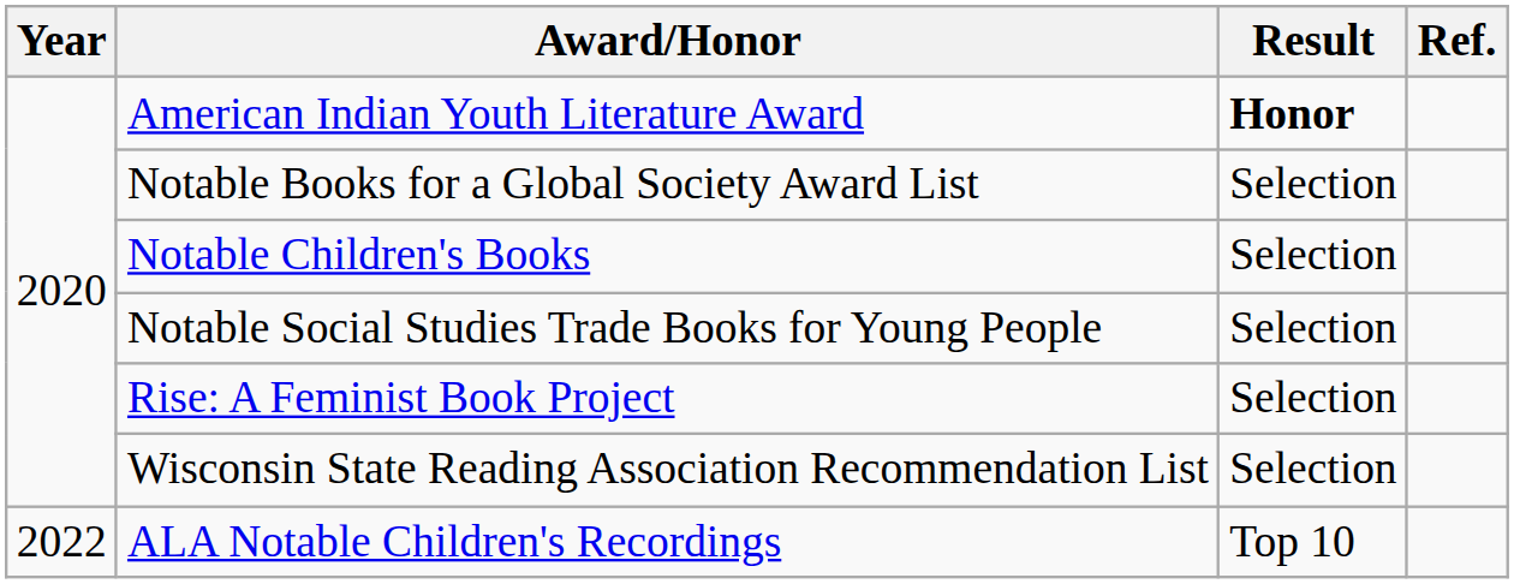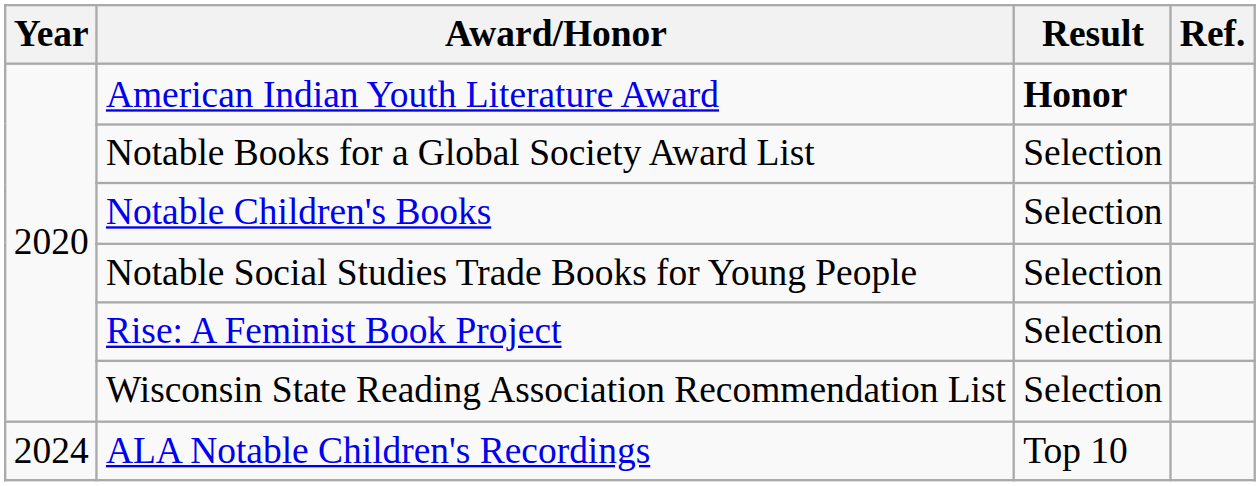 <table class="wikitable sortable">
 <tr>
 <th>Year</th>
 <th>Award/Honor</th>
 <th>Result</th>
 <th>Ref.</th>
 </tr>
 <tr>
 <td rowspan="6">2020</td>
 <td><a href='#'>American Indian Youth Literature Award</a></td>
 <td><strong>Honor</strong></td>
 <td></td>
 </tr>
 <tr>
 <td>Notable Books for a Global Society Award List</td>
 <td>Selection</td>
 <td></td>
 </tr>
 <tr>
 <td><a href='#'>Notable Children's Books</a></td>
 <td>Selection</td>
 <td></td>
 </tr>
 <tr>
 <td>Notable Social Studies Trade Books for Young People</td>
 <td>Selection</td>
 <td></td>
 </tr>
 <tr>
 <td><a href='#'>Rise: A Feminist Book Project</a></td>
 <td>Selection</td>
 <td></td>
 </tr>
 <tr>
 <td>Wisconsin State Reading Association Recommendation List</td>
 <td>Selection</td>
 <td></td>
 </tr>
 <tr>
-<td>2022</td>
+<td>2024</td>
 <td><a href='#'>ALA Notable Children's Recordings</a></td>
 <td>Top 10</td>
 <td></td>
 </tr>
 </table>
